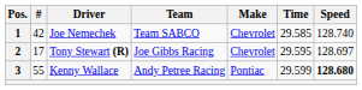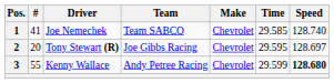 <table class="wikitable" style="font-size:95%">
 <tr>
 <th>Pos.</th>
 <th>#</th>
 <th>Driver</th>
 <th>Team</th>
 <th>Make</th>
 <th>Time</th>
 <th>Speed</th>
 </tr>
 <tr>
 <th>1</th>
-<td>42</td>
+<td>41</td>
 <td><a href='#'>Joe Nemechek</a></td>
 <td><a href='#'>Team SABCO</a></td>
 <td><a href='#'>Chevrolet</a></td>
 <td>29.585</td>
 <td>128.740</td>
 </tr>
 <tr>
 <th>2</th>
-<td>17</td>
+<td>20</td>
 <td><a href='#'>Tony Stewart</a> <strong>(R)</strong></td>
 <td><a href='#'>Joe Gibbs Racing</a></td>
 <td><a href='#'>Chevrolet</a></td>
 <td>29.595</td>
 <td>128.697</td>
 </tr>
 <tr>
 <th>3</th>
 <td>55</td>
 <td><a href='#'>Kenny Wallace</a></td>
 <td><a href='#'>Andy Petree Racing</a></td>
-<td><a href='#'>Pontiac</a></td>
+<td><a href='#'>Chevrolet</a></td>
 <td>29.599</td>
 <td><strong>128.680</strong></td>
 </tr>
 <tr>
 <th colspan="7"></th>
 </tr>
 </table>
